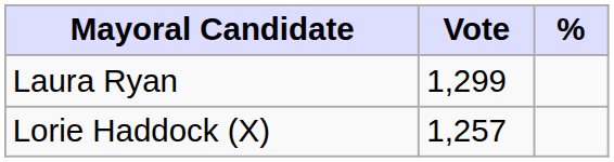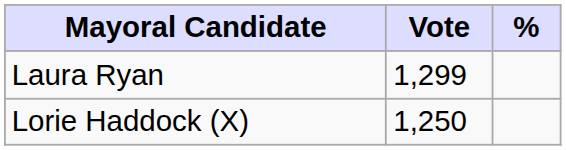 <table class="wikitable">
 <tr>
 <th style="background:#ddf; width:200px;">Mayoral Candidate </th>
 <th style="background:#ddf; width:50px;">Vote</th>
 <th style="background:#ddf; width:30px;">%</th>
 </tr>
 <tr>
 <td>Laura Ryan</td>
 <td>1,299</td>
 <td></td>
 </tr>
 <tr>
 <td>Lorie Haddock (X)</td>
-<td>1,257</td>
+<td>1,250</td>
 <td></td>
 </tr>
 </table>
